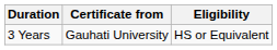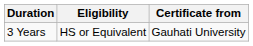 <table class="wikitable">
 <tr>
 <th>Duration</th>
+<th>Eligibility</th>
 <th>Certificate from</th>
-<th>Eligibility</th>
 </tr>
 <tr>
 <td>3 Years</td>
+<td>HS or Equivalent</td>
 <td>Gauhati University</td>
-<td>HS or Equivalent</td>
 </tr>
 </table>
